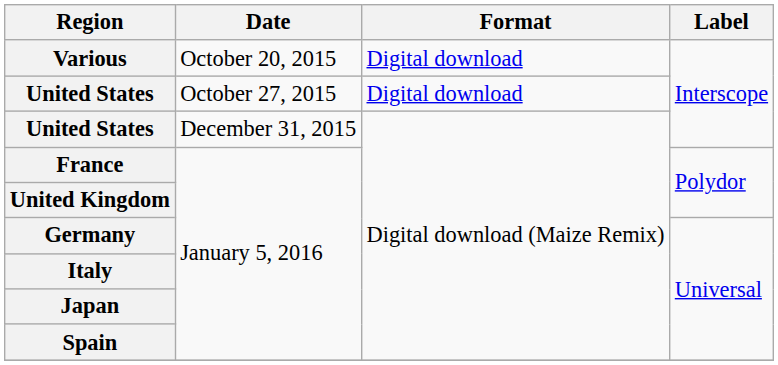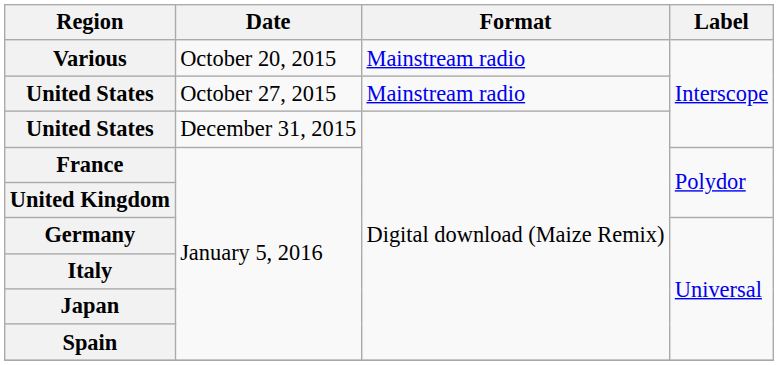 <table class="wikitable plainrowheaders">
 <tr>
 <th scope="col">Region</th>
 <th scope="col">Date</th>
 <th scope="col">Format</th>
 <th scope="col">Label</th>
 </tr>
 <tr>
 <th scope="row">Various</th>
 <td>October 20, 2015</td>
-<td><a href='#'>Digital download</a></td>
+<td><a href='#'>Mainstream radio</a></td>
 <td rowspan="3"><a href='#'>Interscope</a></td>
 </tr>
 <tr>
 <th scope="row">United States</th>
 <td>October 27, 2015</td>
-<td><a href='#'>Digital download</a></td>
+<td><a href='#'>Mainstream radio</a></td>
 </tr>
 <tr>
 <th scope="row">United States</th>
 <td>December 31, 2015</td>
 <td rowspan="7">Digital download (Maize Remix)</td>
 </tr>
 <tr>
 <th scope="row">France</th>
 <td rowspan="6">January 5, 2016</td>
 <td rowspan="2"><a href='#'>Polydor</a></td>
 </tr>
 <tr>
 <th scope="row">United Kingdom</th>
 </tr>
 <tr>
 <th scope="row">Germany</th>
 <td rowspan="4"><a href='#'>Universal</a></td>
 </tr>
 <tr>
 <th scope="row">Italy</th>
 </tr>
 <tr>
 <th scope="row">Japan</th>
 </tr>
 <tr>
 <th scope="row">Spain</th>
 </tr>
 <tr>
 </tr>
 </table>
